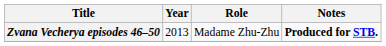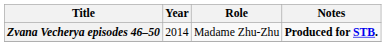 <table class="wikitable plainrowheaders sortable">
 <tr>
 <th scope="col">Title</th>
 <th scope="col">Year</th>
 <th scope="col">Role</th>
 <th scope="col" class="unsortable">Notes</th>
 </tr>
 <tr>
 <th scope="row"><em>Zvana Vecherya episodes 46–50</em></th>
-<td>2013</td>
+<td>2014</td>
 <td>Madame Zhu-Zhu</td>
 <td><strong>Produced for <a href='#'>STB</a>.</strong></td>
 </tr>
 <tr>
 </tr>
 </table>
